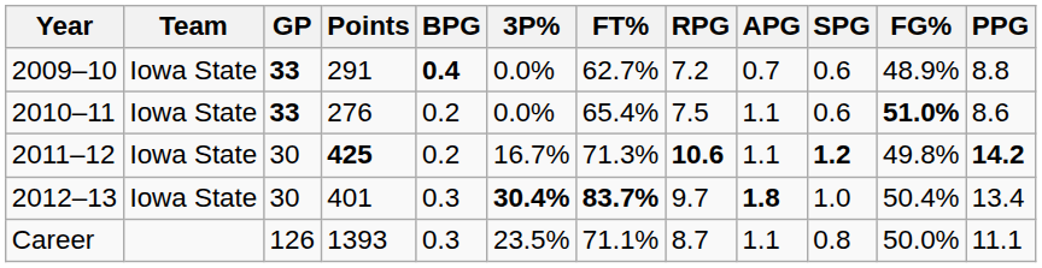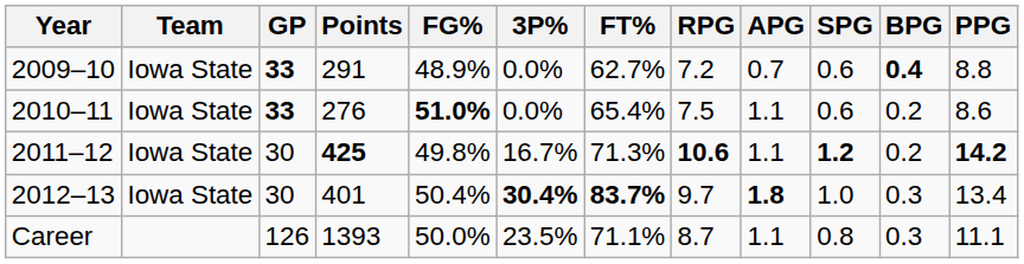 <table class="wikitable">
 <tr>
 <th>Year</th>
 <th>Team</th>
 <th>GP</th>
 <th>Points</th>
-<th>BPG</th>
+<th>FG%</th>
 <th>3P%</th>
 <th>FT%</th>
 <th>RPG</th>
 <th>APG</th>
 <th>SPG</th>
-<th>FG%</th>
+<th>BPG</th>
 <th>PPG</th>
 </tr>
 <tr>
 <td>2009–10</td>
 <td>Iowa State</td>
 <td><strong>33</strong></td>
 <td>291</td>
-<td><strong>0.4</strong></td>
+<td>48.9%</td>
 <td>0.0%</td>
 <td>62.7%</td>
 <td>7.2</td>
 <td>0.7</td>
 <td>0.6</td>
-<td>48.9%</td>
+<td><strong>0.4</strong></td>
 <td>8.8</td>
 </tr>
 <tr>
 <td>2010–11</td>
 <td>Iowa State</td>
 <td><strong>33</strong></td>
 <td>276</td>
-<td>0.2</td>
+<td><strong>51.0%</strong></td>
 <td>0.0%</td>
 <td>65.4%</td>
 <td>7.5</td>
 <td>1.1</td>
 <td>0.6</td>
-<td><strong>51.0%</strong></td>
+<td>0.2</td>
 <td>8.6</td>
 </tr>
 <tr>
 <td>2011–12</td>
 <td>Iowa State</td>
 <td>30</td>
 <td><strong>425</strong></td>
-<td>0.2</td>
+<td>49.8%</td>
 <td>16.7%</td>
 <td>71.3%</td>
 <td><strong>10.6</strong></td>
 <td>1.1</td>
 <td><strong>1.2</strong></td>
-<td>49.8%</td>
+<td>0.2</td>
 <td><strong>14.2</strong></td>
 </tr>
 <tr>
 <td>2012–13</td>
 <td>Iowa State</td>
 <td>30</td>
 <td>401</td>
-<td>0.3</td>
+<td>50.4%</td>
 <td><strong>30.4%</strong></td>
 <td><strong>83.7%</strong></td>
 <td>9.7</td>
 <td><strong>1.8</strong></td>
 <td>1.0</td>
-<td>50.4%</td>
+<td>0.3</td>
 <td>13.4</td>
 </tr>
 <tr>
 <td>Career</td>
 <td></td>
 <td>126</td>
 <td>1393</td>
-<td>0.3</td>
+<td>50.0%</td>
 <td>23.5%</td>
 <td>71.1%</td>
 <td>8.7</td>
 <td>1.1</td>
 <td>0.8</td>
-<td>50.0%</td>
+<td>0.3</td>
 <td>11.1</td>
 </tr>
 </table>
